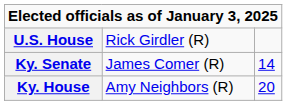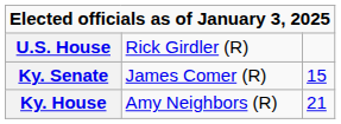 <table class=wikitable>
 <tr>
 <td colspan="3"><strong>Elected officials as of January 3, 2025</strong></td>
 </tr>
 <tr>
 <th scope=row><a href='#'>U.S. House</a></th>
 <td><a href='#'>Rick Girdler</a> (R)</td>
 <td></td>
 </tr>
 <tr>
 <th scope=row><a href='#'>Ky. Senate</a></th>
 <td><a href='#'>James Comer</a> (R)</td>
-<td><a href='#'>14</a></td>
+<td><a href='#'>15</a></td>
 </tr>
 <tr>
 <th scope=row><a href='#'>Ky. House</a></th>
 <td><a href='#'>Amy Neighbors</a> (R)</td>
-<td><a href='#'>20</a></td>
+<td><a href='#'>21</a></td>
 </tr>
 </table>
